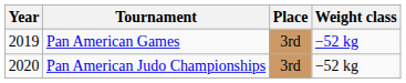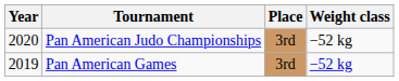 <table class=wikitable>
 <tr>
 <th>Year</th>
 <th>Tournament</th>
 <th>Place</th>
 <th>Weight class</th>
 </tr>
 <tr>
+<td>2020</td>
+<td><a href='#'>Pan American Judo Championships</a></td>
+<td bgcolor="cc9966" align="center">3rd</td>
+<td>−52 kg</td>
+</tr>
+<tr>
 <td>2019</td>
 <td><a href='#'>Pan American Games</a></td>
 <td bgcolor="cc9966" align="center">3rd</td>
 <td><a href='#'>−52 kg</a></td>
 </tr>
-<tr>
-<td>2020</td>
-<td><a href='#'>Pan American Judo Championships</a></td>
-<td bgcolor="cc9966" align="center">3rd</td>
-<td>−52 kg</td>
-</tr>
 </table>
